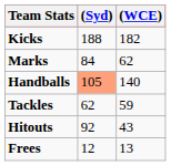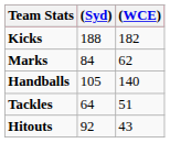 <table class="wikitable">
 <tr style="background:#f03;">
 <th>Team Stats</th>
 <th>(<a href='#'>Syd</a>)</th>
 <th>(<a href='#'>WCE</a>)</th>
 </tr>
 <tr>
 <td><strong>Kicks</strong></td>
 <td>188</td>
 <td>182</td>
 </tr>
 <tr>
 <td><strong>Marks</strong></td>
 <td>84</td>
 <td>62</td>
 </tr>
 <tr>
 <td><strong>Handballs</strong></td>
-<td style="background: lightsalmon;">105</td>
+<td>105</td>
 <td>140</td>
 </tr>
 <tr>
 <td><strong>Tackles</strong></td>
-<td>62</td>
-<td>59</td>
+<td>64</td>
+<td>51</td>
 </tr>
 <tr>
 <td><strong>Hitouts</strong></td>
 <td>92</td>
 <td>43</td>
 </tr>
-<tr>
-<td><strong>Frees</strong></td>
-<td>12</td>
-<td>13</td>
-</tr>
 </table>
